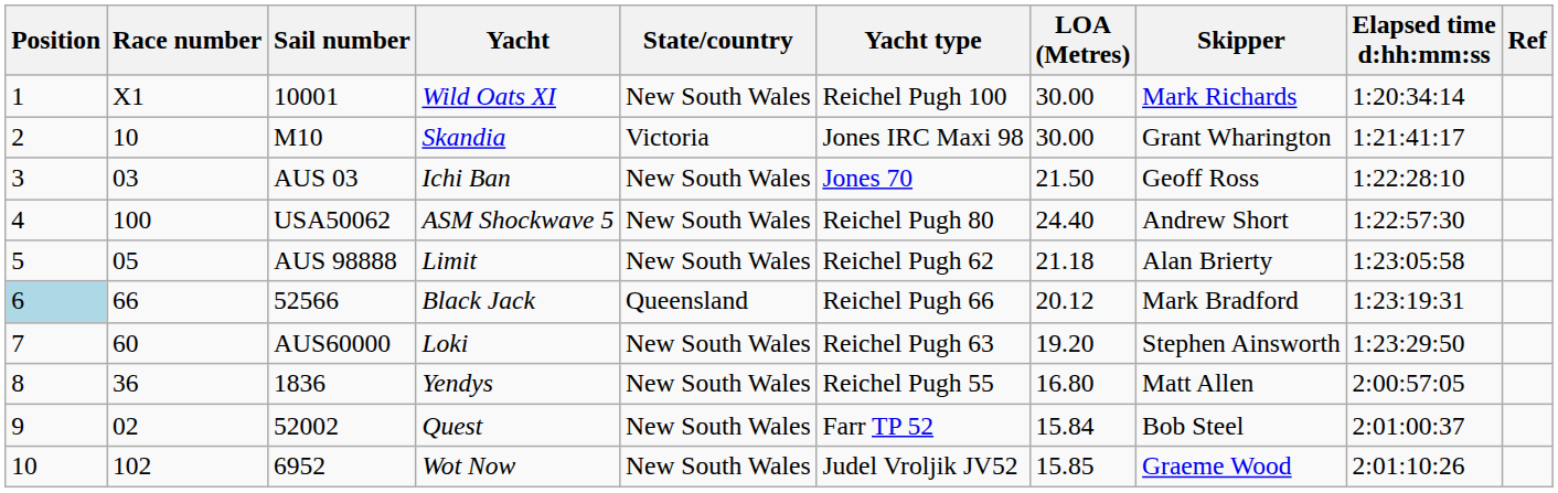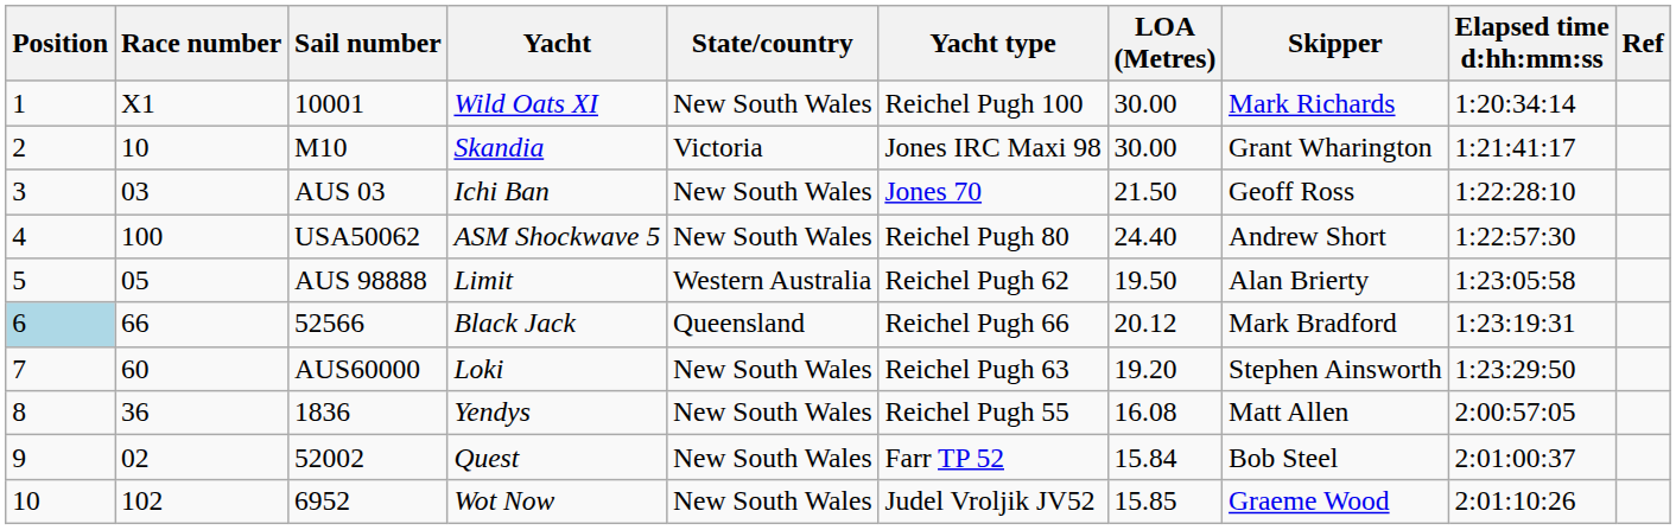 <table class="wikitable">
 <tr>
 <th>Position</th>
 <th>Race number</th>
 <th>Sail number</th>
 <th>Yacht</th>
 <th>State/country</th>
 <th>Yacht type</th>
 <th>LOA <br>(Metres)</th>
 <th>Skipper</th>
 <th>Elapsed time <br>d:hh:mm:ss</th>
 <th>Ref</th>
 </tr>
 <tr>
 <td>1</td>
 <td>X1</td>
 <td>10001</td>
 <td><em><a href='#'>Wild Oats XI</a></em></td>
 <td> New South Wales</td>
 <td>Reichel Pugh 100</td>
 <td>30.00</td>
 <td><a href='#'>Mark Richards</a></td>
 <td>1:20:34:14</td>
 <td></td>
 </tr>
 <tr>
 <td>2</td>
 <td>10</td>
 <td>M10</td>
 <td><em><a href='#'>Skandia</a></em></td>
 <td> Victoria</td>
 <td>Jones IRC Maxi 98</td>
 <td>30.00</td>
 <td>Grant Wharington</td>
 <td>1:21:41:17</td>
 <td></td>
 </tr>
 <tr>
 <td>3</td>
 <td>03</td>
 <td>AUS 03</td>
 <td><em>Ichi Ban</em></td>
 <td> New South Wales</td>
 <td><a href='#'>Jones 70</a></td>
 <td>21.50</td>
 <td>Geoff Ross</td>
 <td>1:22:28:10</td>
 <td></td>
 </tr>
 <tr>
 <td>4</td>
 <td>100</td>
 <td>USA50062</td>
 <td><em>ASM Shockwave 5</em></td>
 <td> New South Wales</td>
 <td>Reichel Pugh 80</td>
 <td>24.40</td>
 <td>Andrew Short</td>
 <td>1:22:57:30</td>
 <td></td>
 </tr>
 <tr>
 <td>5</td>
 <td>05</td>
 <td>AUS 98888</td>
 <td><em>Limit</em></td>
-<td> New South Wales</td>
+<td> Western Australia</td>
 <td>Reichel Pugh 62</td>
-<td>21.18</td>
+<td>19.50</td>
 <td>Alan Brierty</td>
 <td>1:23:05:58</td>
 <td></td>
 </tr>
 <tr>
 <td style="background: lightblue;">6</td>
 <td>66</td>
 <td>52566</td>
 <td><em>Black Jack</em></td>
 <td> Queensland</td>
 <td>Reichel Pugh 66</td>
 <td>20.12</td>
 <td>Mark Bradford</td>
 <td>1:23:19:31</td>
 <td></td>
 </tr>
 <tr>
 <td>7</td>
 <td>60</td>
 <td>AUS60000</td>
 <td><em>Loki</em></td>
 <td> New South Wales</td>
 <td>Reichel Pugh 63</td>
 <td>19.20</td>
 <td>Stephen Ainsworth</td>
 <td>1:23:29:50</td>
 <td></td>
 </tr>
 <tr>
 <td>8</td>
 <td>36</td>
 <td>1836</td>
 <td><em>Yendys</em></td>
 <td> New South Wales</td>
 <td>Reichel Pugh 55</td>
-<td>16.80</td>
+<td>16.08</td>
 <td>Matt Allen</td>
 <td>2:00:57:05</td>
 <td></td>
 </tr>
 <tr>
 <td>9</td>
 <td>02</td>
 <td>52002</td>
 <td><em>Quest</em></td>
 <td> New South Wales</td>
 <td>Farr <a href='#'>TP 52</a></td>
 <td>15.84</td>
 <td>Bob Steel</td>
 <td>2:01:00:37</td>
 <td></td>
 </tr>
 <tr>
 <td>10</td>
 <td>102</td>
 <td>6952</td>
 <td><em>Wot Now</em></td>
 <td> New South Wales</td>
 <td>Judel Vroljik JV52</td>
 <td>15.85</td>
 <td><a href='#'>Graeme Wood</a></td>
 <td>2:01:10:26</td>
 <td></td>
 </tr>
 </table>
